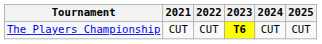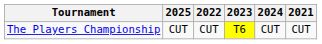 <table class="wikitable" style="font-size:95%;text-align:center;">
 <tr>
 <th>Tournament</th>
-<th>2021</th>
+<th>2025</th>
 <th>2022</th>
 <th>2023</th>
 <th>2024</th>
-<th>2025</th>
+<th>2021</th>
 </tr>
 <tr>
 <td align=left><a href='#'>The Players Championship</a></td>
 <td>CUT</td>
 <td>CUT</td>
-<td style="background:yellow;"><strong>T6</strong></td>
+<td style="background:yellow;">T6</td>
 <td>CUT</td>
 <td>CUT</td>
 </tr>
 </table>
